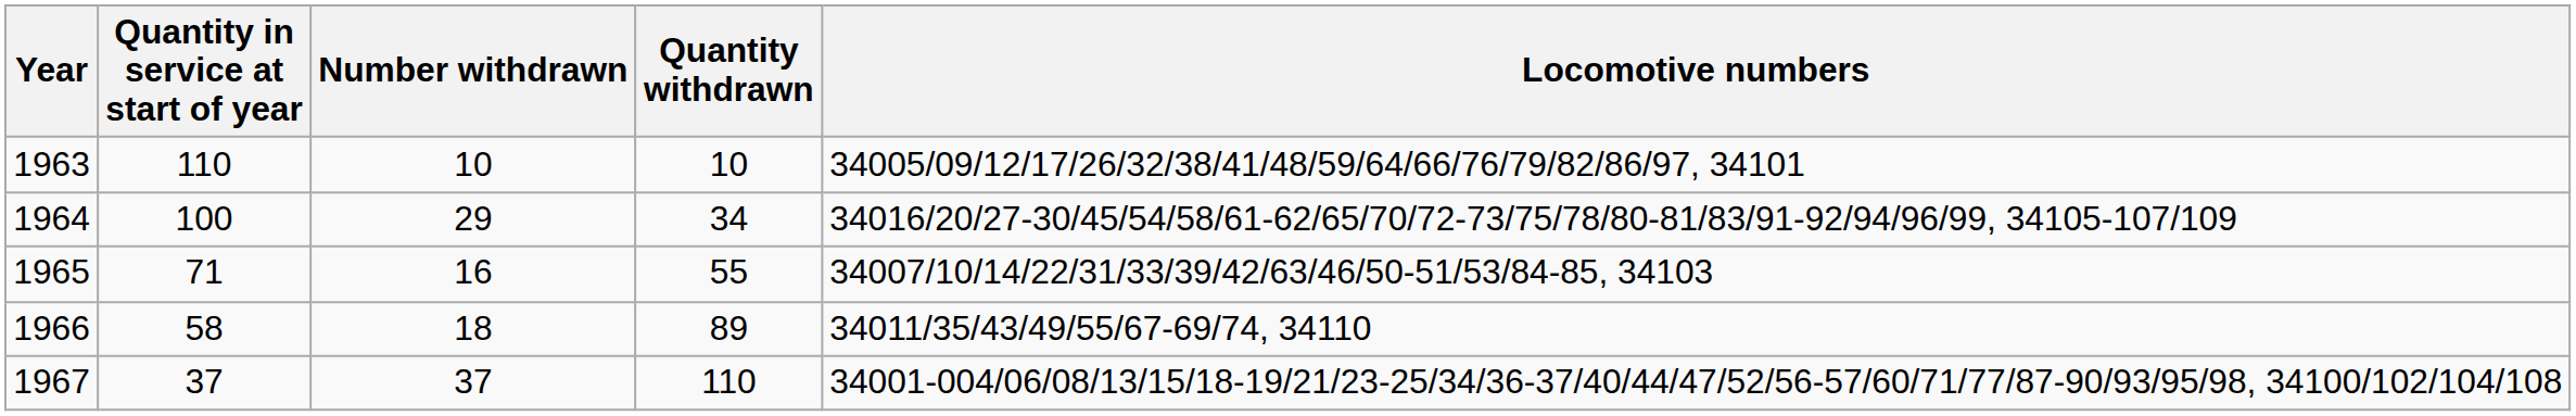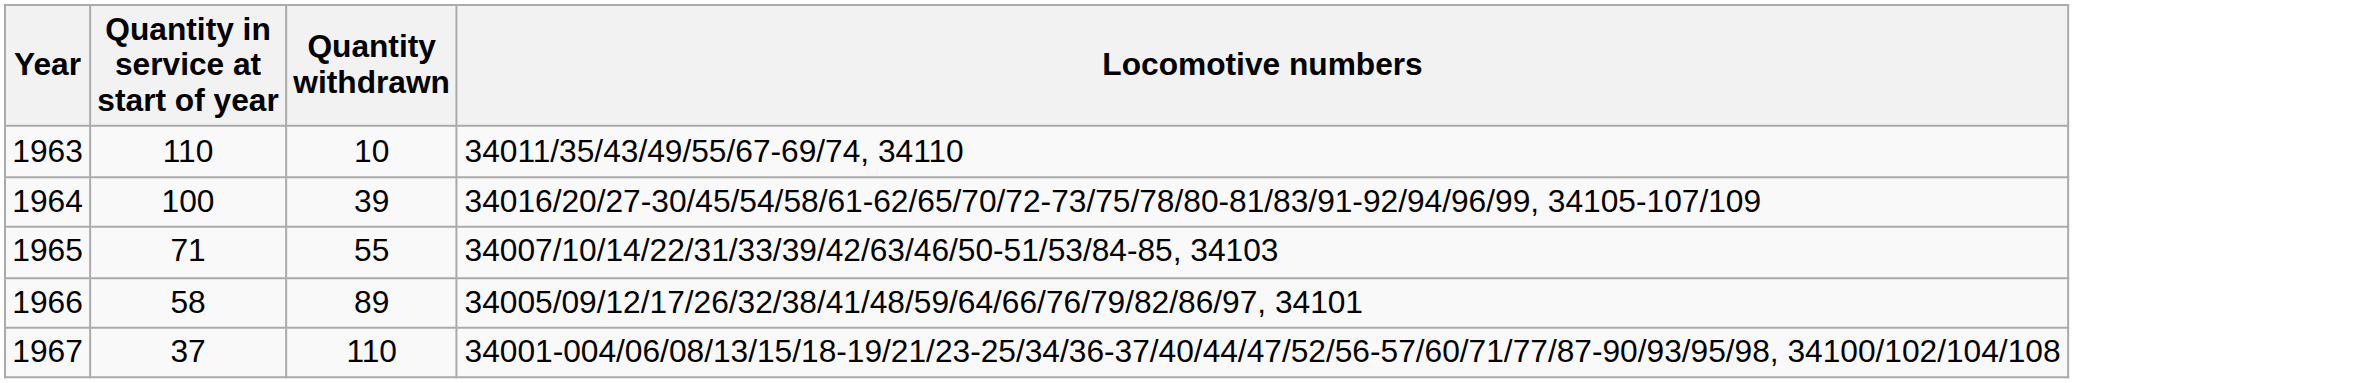 <table class="wikitable" style=text-align:center>
 <tr>
 <th>Year</th>
 <th>Quantity in<br>service at<br>start of year</th>
-<th>Number withdrawn</th>
 <th>Quantity<br>withdrawn</th>
 <th>Locomotive numbers</th>
 </tr>
 <tr>
 <td>1963</td>
 <td>110</td>
 <td>10</td>
-<td>10</td>
-<td align=left>34005/09/12/17/26/32/38/41/48/59/64/66/76/79/82/86/97, 34101</td>
+<td align=left>34011/35/43/49/55/67-69/74, 34110</td>
 </tr>
 <tr>
 <td>1964</td>
 <td>100</td>
-<td>29</td>
-<td>34</td>
+<td>39</td>
 <td align=left>34016/20/27-30/45/54/58/61-62/65/70/72-73/75/78/80-81/83/91-92/94/96/99, 34105-107/109</td>
 </tr>
 <tr>
 <td>1965</td>
 <td>71</td>
-<td>16</td>
 <td>55</td>
 <td align=left>34007/10/14/22/31/33/39/42/63/46/50-51/53/84-85, 34103</td>
 </tr>
 <tr>
 <td>1966</td>
 <td>58</td>
-<td>18</td>
 <td>89</td>
-<td align=left>34011/35/43/49/55/67-69/74, 34110</td>
+<td align=left>34005/09/12/17/26/32/38/41/48/59/64/66/76/79/82/86/97, 34101</td>
 </tr>
 <tr>
 <td>1967</td>
-<td>37</td>
 <td>37</td>
 <td>110</td>
 <td align=left>34001-004/06/08/13/15/18-19/21/23-25/34/36-37/40/44/47/52/56-57/60/71/77/87-90/93/95/98, 34100/102/104/108</td>
 </tr>
 </table>
